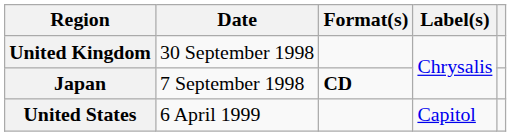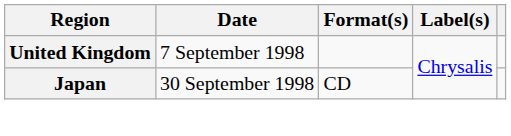 <table class="wikitable plainrowheaders">
 <tr>
 <th scope="col">Region</th>
 <th scope="col">Date</th>
 <th scope="col">Format(s)</th>
 <th scope="col">Label(s)</th>
 <th scope="col"></th>
 </tr>
 <tr>
 <th scope="row">United Kingdom</th>
-<td>30 September 1998</td>
+<td>7 September 1998</td>
 <td></td>
 <td rowspan="2"><a href='#'>Chrysalis</a></td>
 <td align="center"></td>
 </tr>
 <tr>
 <th scope="row">Japan</th>
-<td>7 September 1998</td>
-<td><strong>CD</strong></td>
-<td align="center"></td>
-</tr>
-<tr>
-<th scope="row">United States</th>
-<td>6 April 1999</td>
-<td></td>
-<td><a href='#'>Capitol</a></td>
+<td>30 September 1998</td>
+<td>CD</td>
 <td align="center"></td>
 </tr>
 </table>
